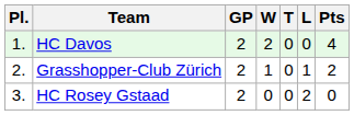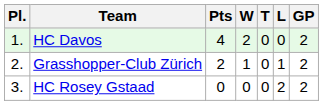 <table class="wikitable">
 <tr>
 <th>Pl.</th>
 <th>Team</th>
-<th>GP</th>
+<th>Pts</th>
 <th>W</th>
 <th>T</th>
 <th>L</th>
-<th>Pts</th>
+<th>GP</th>
 </tr>
 <tr align="center " bgcolor="#e6fae6">
 <td>1.</td>
 <td align="left"><a href='#'>HC Davos</a></td>
-<td>2</td>
+<td>4</td>
 <td>2</td>
 <td>0</td>
 <td>0</td>
-<td>4</td>
+<td>2</td>
 </tr>
 <tr align="center "  bgcolor="#FFFFFF">
 <td>2.</td>
 <td align="left"><a href='#'>Grasshopper-Club Zürich</a></td>
 <td>2</td>
 <td>1</td>
 <td>0</td>
 <td>1</td>
 <td>2</td>
 </tr>
 <tr align="center " bgcolor="#FFFFFF">
 <td>3.</td>
 <td align="left"><a href='#'>HC Rosey Gstaad</a></td>
-<td>2</td>
+<td>0</td>
 <td>0</td>
 <td>0</td>
 <td>2</td>
-<td>0</td>
+<td>2</td>
 </tr>
 </table>
